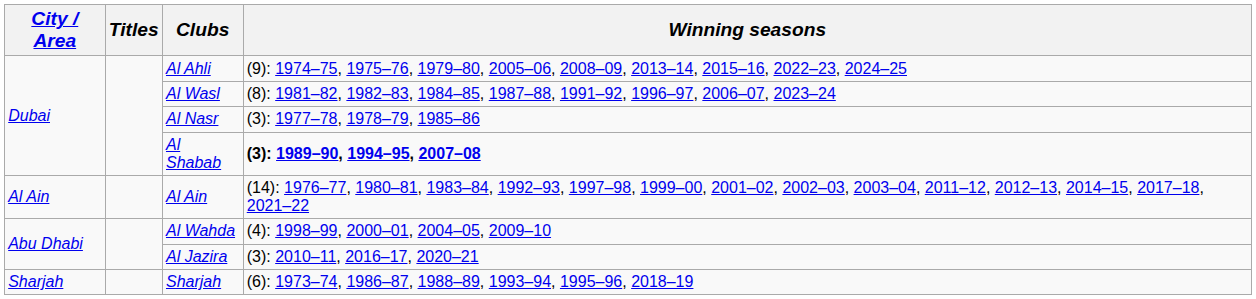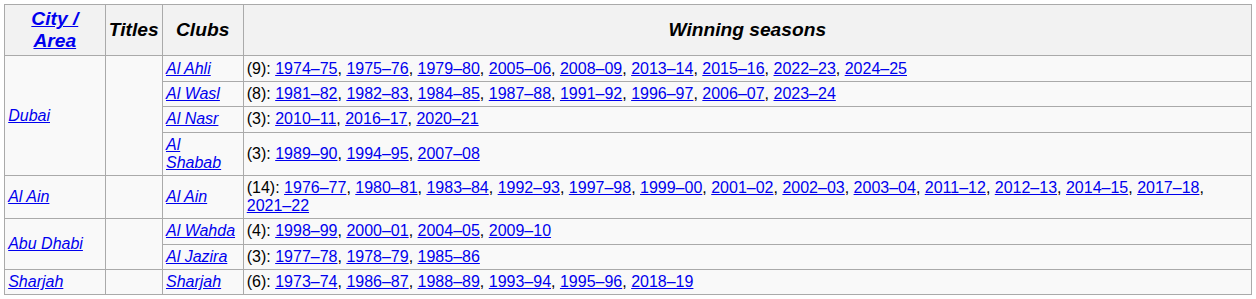 <table class="wikitable">
 <tr>
 <th><a href='#'><strong><em><big>City / Area</big></em></strong></a></th>
 <th><strong><em><big>Titles</big></em></strong></th>
 <th><strong><em><big>Clubs</big></em></strong></th>
 <th><strong><em><big>Winning seasons</big></em></strong></th>
 </tr>
 <tr>
 <td rowspan="4"><em><a href='#'>Dubai</a></em></td>
 <td rowspan="4"></td>
 <td><a href='#'><em>Al Ahli</em></a></td>
 <td>(9): <a href='#'>1974–75</a>, <a href='#'>1975–76</a>, <a href='#'>1979–80</a>, <a href='#'>2005–06</a>, <a href='#'>2008–09</a>, <a href='#'>2013–14</a>, <a href='#'>2015–16</a>, <a href='#'>2022–23</a>, <a href='#'>2024–25</a></td>
 </tr>
 <tr>
 <td><a href='#'><em>Al Wasl</em></a></td>
 <td>(8): <a href='#'>1981–82</a>, <a href='#'>1982–83</a>, <a href='#'>1984–85</a>, <a href='#'>1987–88</a>, <a href='#'>1991–92</a>, <a href='#'>1996–97</a>, <a href='#'>2006–07</a>, <a href='#'>2023–24</a></td>
 </tr>
 <tr>
 <td><a href='#'><em>Al Nasr</em></a></td>
-<td>(3): <a href='#'>1977–78</a>, <a href='#'>1978–79</a>, <a href='#'>1985–86</a></td>
+<td>(3): <a href='#'>2010–11</a>, <a href='#'>2016–17</a>, <a href='#'>2020–21</a></td>
 </tr>
 <tr>
 <td><a href='#'><em>Al Shabab</em></a></td>
-<td><strong>(3): <a href='#'>1989–90</a>, <a href='#'>1994–95</a>, <a href='#'>2007–08</a></strong></td>
+<td>(3): <a href='#'>1989–90</a>, <a href='#'>1994–95</a>, <a href='#'>2007–08</a></td>
 </tr>
 <tr>
 <td><em><a href='#'>Al Ain</a></em></td>
 <td></td>
 <td><a href='#'><em>Al Ain</em></a></td>
 <td>(14): <a href='#'>1976–77</a>, <a href='#'>1980–81</a>, <a href='#'>1983–84</a>, <a href='#'>1992–93</a>, <a href='#'>1997–98</a>, <a href='#'>1999–00</a>, <a href='#'>2001–02</a>, <a href='#'>2002–03</a>, <a href='#'>2003–04</a>, <a href='#'>2011–12</a>, <a href='#'>2012–13</a>, <a href='#'>2014–15</a>, <a href='#'>2017–18</a>, <a href='#'>2021–22</a></td>
 </tr>
 <tr>
 <td rowspan="2"><em><a href='#'>Abu Dhabi</a></em></td>
 <td rowspan="2"></td>
 <td><a href='#'><em>Al Wahda</em></a></td>
 <td>(4): <a href='#'>1998–99</a>, <a href='#'>2000–01</a>, <a href='#'>2004–05</a>, <a href='#'>2009–10</a></td>
 </tr>
 <tr>
 <td><a href='#'><em>Al Jazira</em></a></td>
-<td>(3): <a href='#'>2010–11</a>, <a href='#'>2016–17</a>, <a href='#'>2020–21</a></td>
+<td>(3): <a href='#'>1977–78</a>, <a href='#'>1978–79</a>, <a href='#'>1985–86</a></td>
 </tr>
 <tr>
 <td><em><a href='#'>Sharjah</a></em></td>
 <td></td>
 <td><a href='#'><em>Sharjah</em></a></td>
 <td>(6): <a href='#'>1973–74</a>, <a href='#'>1986–87</a>, <a href='#'>1988–89</a>, <a href='#'>1993–94</a>, <a href='#'>1995–96</a>, <a href='#'>2018–19</a></td>
 </tr>
 </table>
